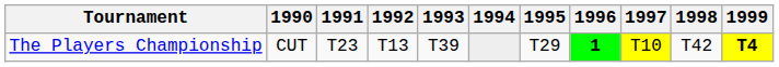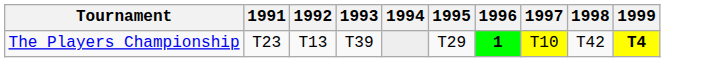 <table class="wikitable" style="font-size:95%;text-align:center;">
 <tr>
 <th>Tournament</th>
-<th>1990</th>
 <th>1991</th>
 <th>1992</th>
 <th>1993</th>
 <th>1994</th>
 <th>1995</th>
 <th>1996</th>
 <th>1997</th>
 <th>1998</th>
 <th>1999</th>
 </tr>
 <tr>
 <td align=left><a href='#'>The Players Championship</a></td>
-<td>CUT</td>
 <td>T23</td>
 <td>T13</td>
 <td>T39</td>
 <td style="background:#eeeeee;"></td>
 <td>T29</td>
 <td style="background:lime;"><strong>1</strong></td>
 <td style="background:yellow;">T10</td>
 <td>T42</td>
 <td style="background:yellow;"><strong>T4</strong></td>
 </tr>
 </table>
